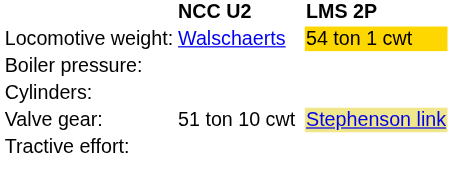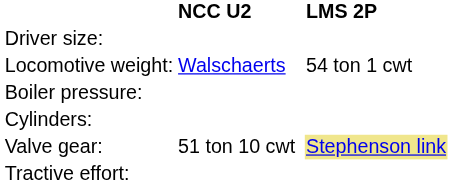 <table>
 <tr>
 <td></td>
 <td width="100pt"><strong>NCC U2</strong></td>
 <td><strong>LMS 2P</strong></td>
 </tr>
 <tr>
+<td>Driver size:</td>
+<td></td>
+<td></td>
+<td></td>
+</tr>
+<tr>
 <td>Locomotive weight:</td>
 <td><a href='#'>Walschaerts</a></td>
-<td style="background: gold;">54 ton 1 cwt</td>
+<td>54 ton 1 cwt</td>
 </tr>
 <tr>
 <td>Boiler pressure:</td>
 <td></td>
 <td></td>
 </tr>
 <tr>
 <td>Cylinders:</td>
 <td></td>
 <td></td>
 </tr>
 <tr>
 <td>Valve gear:</td>
 <td>51 ton 10 cwt</td>
 <td style="background: khaki;"><a href='#'>Stephenson link</a></td>
 </tr>
 <tr>
 <td>Tractive effort:</td>
 <td></td>
 <td></td>
 </tr>
 <tr>
 </tr>
 </table>
